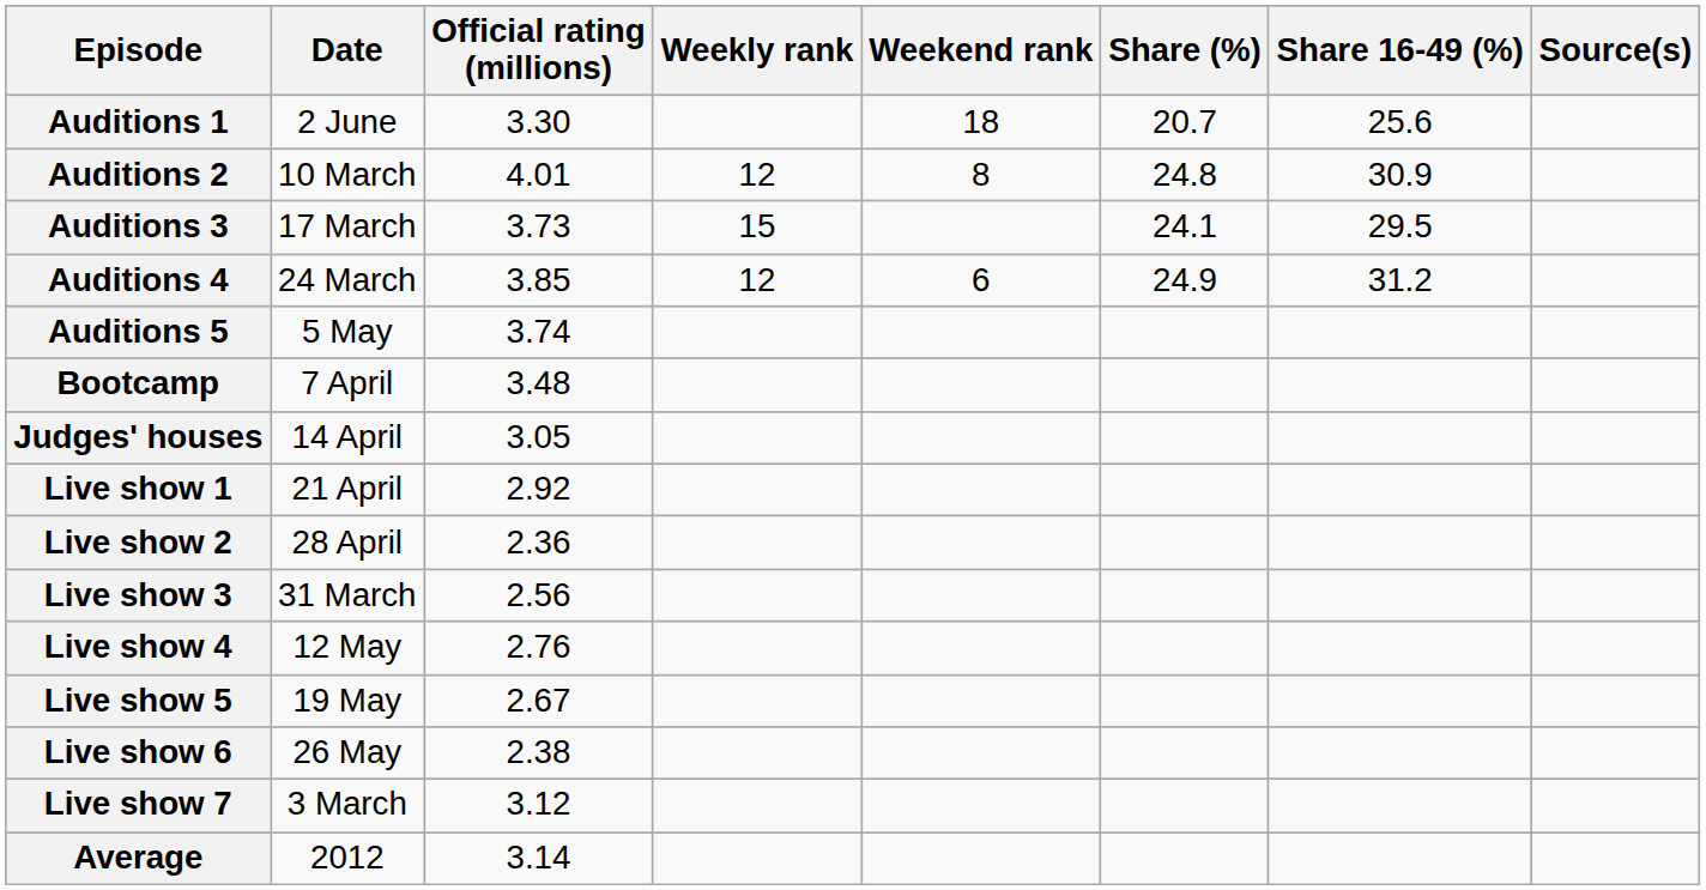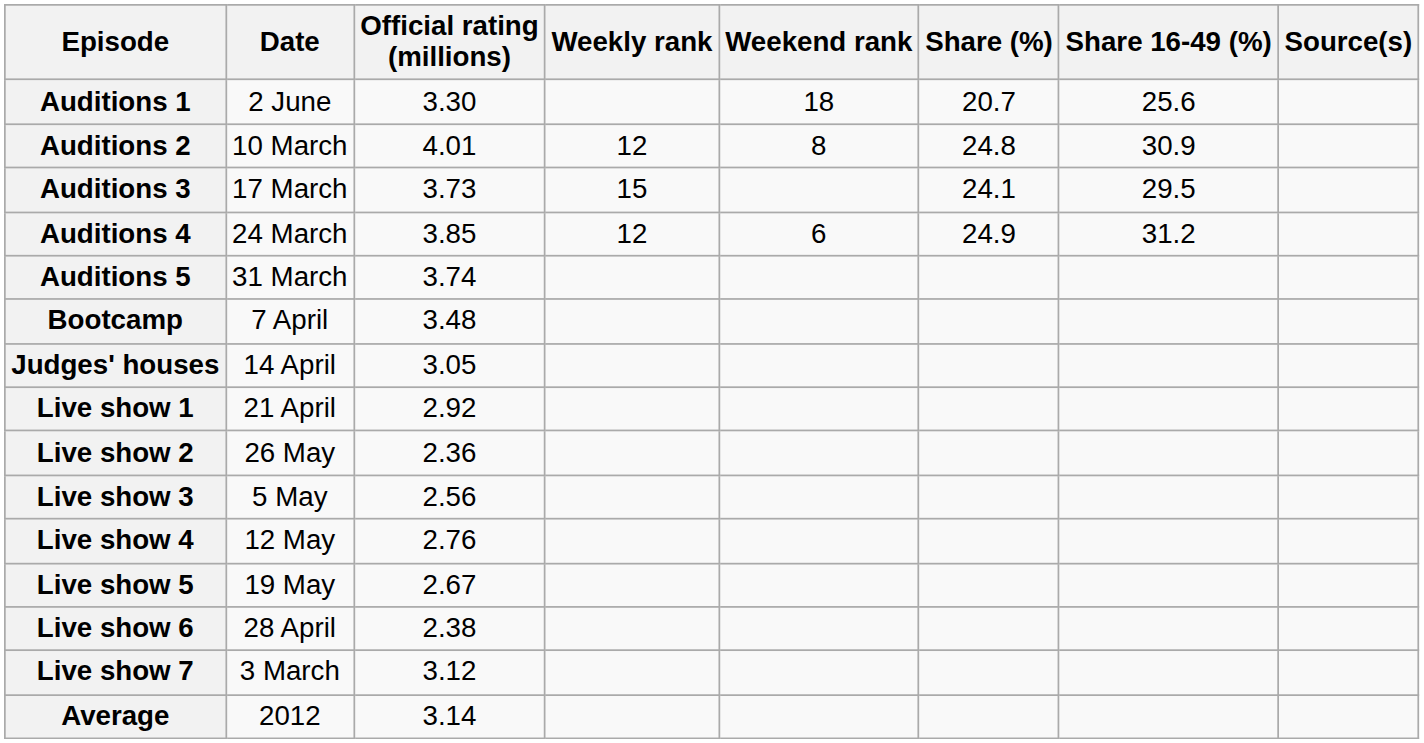 <table class="wikitable sortable" style="text-align:center">
 <tr>
 <th>Episode</th>
 <th>Date</th>
 <th>Official rating<br>(millions)</th>
 <th>Weekly rank</th>
 <th>Weekend rank</th>
 <th>Share (%)</th>
 <th>Share 16-49 (%)</th>
 <th>Source(s)</th>
 </tr>
 <tr>
 <th scope="row">Auditions 1</th>
 <td>2 June</td>
 <td>3.30 </td>
 <td></td>
 <td>18</td>
 <td>20.7</td>
 <td>25.6</td>
 <td></td>
 </tr>
 <tr>
 <th scope="row">Auditions 2</th>
 <td>10 March</td>
 <td>4.01 </td>
 <td>12</td>
 <td>8</td>
 <td>24.8</td>
 <td>30.9</td>
 <td></td>
 </tr>
 <tr>
 <th scope="row">Auditions 3</th>
 <td>17 March</td>
 <td>3.73 </td>
 <td>15</td>
 <td></td>
 <td>24.1</td>
 <td>29.5</td>
 <td></td>
 </tr>
 <tr>
 <th scope="row">Auditions 4</th>
 <td>24 March</td>
 <td>3.85 </td>
 <td>12</td>
 <td>6</td>
 <td>24.9</td>
 <td>31.2</td>
 <td></td>
 </tr>
 <tr>
 <th scope="row">Auditions 5</th>
-<td>5 May</td>
+<td>31 March</td>
 <td>3.74 </td>
 <td></td>
 <td></td>
 <td></td>
 <td></td>
 <td></td>
 </tr>
 <tr>
 <th scope="row">Bootcamp</th>
 <td>7 April</td>
 <td>3.48</td>
 <td></td>
 <td></td>
 <td></td>
 <td></td>
 <td></td>
 </tr>
 <tr>
 <th scope="row">Judges' houses</th>
 <td>14 April</td>
 <td>3.05</td>
 <td></td>
 <td></td>
 <td></td>
 <td></td>
 <td></td>
 </tr>
 <tr>
 <th scope="row">Live show 1</th>
 <td>21 April</td>
 <td>2.92</td>
 <td></td>
 <td></td>
 <td></td>
 <td></td>
 <td></td>
 </tr>
 <tr>
 <th scope="row">Live show 2</th>
-<td>28 April</td>
+<td>26 May</td>
 <td>2.36</td>
 <td></td>
 <td></td>
 <td></td>
 <td></td>
 <td></td>
 </tr>
 <tr>
 <th scope="row">Live show 3</th>
-<td>31 March</td>
+<td>5 May</td>
 <td>2.56</td>
 <td></td>
 <td></td>
 <td></td>
 <td></td>
 <td></td>
 </tr>
 <tr>
 <th scope="row">Live show 4</th>
 <td>12 May</td>
 <td>2.76</td>
 <td></td>
 <td></td>
 <td></td>
 <td></td>
 <td></td>
 </tr>
 <tr>
 <th scope="row">Live show 5</th>
 <td>19 May</td>
 <td>2.67</td>
 <td></td>
 <td></td>
 <td></td>
 <td></td>
 <td></td>
 </tr>
 <tr>
 <th scope="row">Live show 6</th>
-<td>26 May</td>
+<td>28 April</td>
 <td>2.38</td>
 <td></td>
 <td></td>
 <td></td>
 <td></td>
 <td></td>
 </tr>
 <tr>
 <th scope="row">Live show 7</th>
 <td>3 March</td>
 <td>3.12</td>
 <td></td>
 <td></td>
 <td></td>
 <td></td>
 <td></td>
 </tr>
 <tr>
 <th scope="row">Average</th>
 <td>2012</td>
 <td>3.14</td>
 <td></td>
 <td></td>
 <td></td>
 <td></td>
 <td></td>
 </tr>
 </table>
